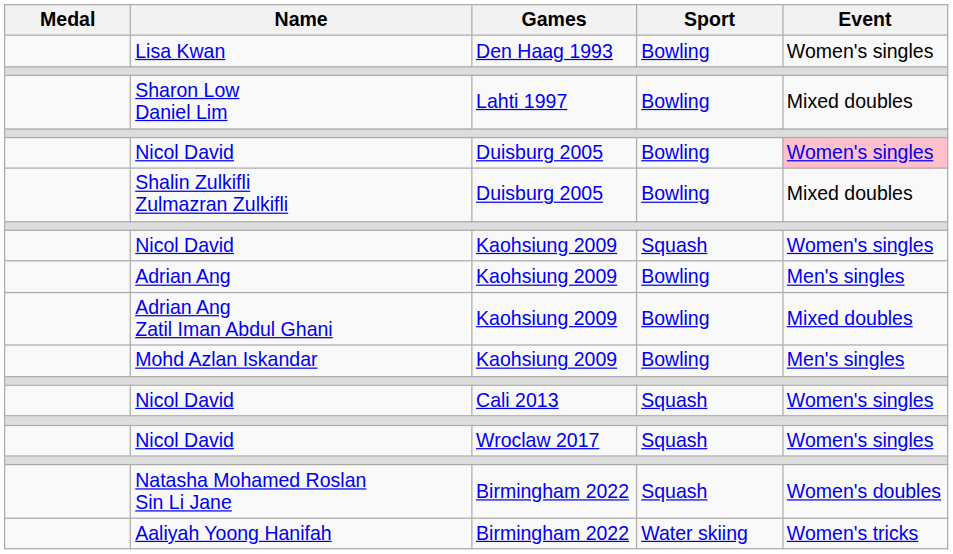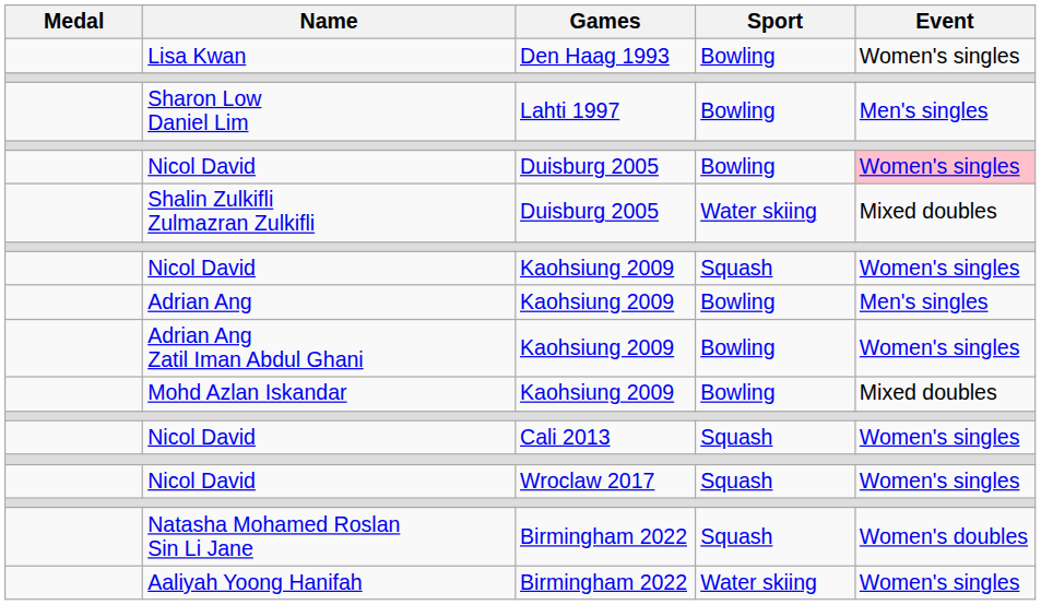 <table class="wikitable sortable">
 <tr>
 <th style="width:6em">Medal</th>
 <th style="width:17em">Name</th>
 <th style="width:8em">Games</th>
 <th style="width:7em">Sport</th>
 <th style="width:8em">Event</th>
 </tr>
 <tr>
 <td></td>
 <td><a href='#'>Lisa Kwan</a></td>
 <td><a href='#'>Den Haag 1993</a></td>
 <td><a href='#'>Bowling</a></td>
 <td>Women's singles</td>
 </tr>
 <tr bgcolor=#DDDDDD>
 <td colspan=7></td>
 </tr>
 <tr>
 <td></td>
 <td><a href='#'>Sharon Low</a><br><a href='#'>Daniel Lim</a></td>
 <td><a href='#'>Lahti 1997</a></td>
 <td><a href='#'>Bowling</a></td>
-<td>Mixed doubles</td>
+<td><a href='#'>Men's singles</a></td>
 </tr>
 <tr bgcolor=#DDDDDD>
 <td colspan=7></td>
 </tr>
 <tr>
 <td></td>
 <td><a href='#'>Nicol David</a></td>
 <td><a href='#'>Duisburg 2005</a></td>
 <td><a href='#'>Bowling</a></td>
 <td style="background: pink;"><a href='#'>Women's singles</a></td>
 </tr>
 <tr>
 <td></td>
 <td><a href='#'>Shalin Zulkifli</a><br><a href='#'>Zulmazran Zulkifli</a></td>
 <td><a href='#'>Duisburg 2005</a></td>
-<td><a href='#'>Bowling</a></td>
+<td><a href='#'>Water skiing</a></td>
 <td>Mixed doubles</td>
 </tr>
 <tr bgcolor=#DDDDDD>
 <td colspan=7></td>
 </tr>
 <tr>
 <td></td>
 <td><a href='#'>Nicol David</a></td>
 <td><a href='#'>Kaohsiung 2009</a></td>
 <td><a href='#'>Squash</a></td>
 <td><a href='#'>Women's singles</a></td>
 </tr>
 <tr>
 <td></td>
 <td><a href='#'>Adrian Ang</a></td>
 <td><a href='#'>Kaohsiung 2009</a></td>
 <td><a href='#'>Bowling</a></td>
 <td><a href='#'>Men's singles</a></td>
 </tr>
 <tr>
 <td></td>
 <td><a href='#'>Adrian Ang</a><br><a href='#'>Zatil Iman Abdul Ghani</a></td>
 <td><a href='#'>Kaohsiung 2009</a></td>
 <td><a href='#'>Bowling</a></td>
-<td><a href='#'>Mixed doubles</a></td>
+<td><a href='#'>Women's singles</a></td>
 </tr>
 <tr>
 <td></td>
 <td><a href='#'>Mohd Azlan Iskandar</a></td>
 <td><a href='#'>Kaohsiung 2009</a></td>
 <td><a href='#'>Bowling</a></td>
-<td><a href='#'>Men's singles</a></td>
+<td>Mixed doubles</td>
 </tr>
 <tr bgcolor=#DDDDDD>
 <td colspan=7></td>
 </tr>
 <tr>
 <td></td>
 <td><a href='#'>Nicol David</a></td>
 <td><a href='#'>Cali 2013</a></td>
 <td><a href='#'>Squash</a></td>
 <td><a href='#'>Women's singles</a></td>
 </tr>
 <tr bgcolor=#DDDDDD>
 <td colspan=7></td>
 </tr>
 <tr>
 <td></td>
 <td><a href='#'>Nicol David</a></td>
 <td><a href='#'>Wroclaw 2017</a></td>
 <td><a href='#'>Squash</a></td>
 <td><a href='#'>Women's singles</a></td>
 </tr>
 <tr bgcolor=#DDDDDD>
 <td colspan=7></td>
 </tr>
 <tr>
 <td></td>
 <td><a href='#'>Natasha Mohamed Roslan</a><br><a href='#'>Sin Li Jane</a></td>
 <td><a href='#'>Birmingham 2022</a></td>
 <td><a href='#'>Squash</a></td>
 <td><a href='#'>Women's doubles</a></td>
 </tr>
 <tr>
 <td></td>
 <td><a href='#'>Aaliyah Yoong Hanifah</a></td>
 <td><a href='#'>Birmingham 2022</a></td>
 <td><a href='#'>Water skiing</a></td>
-<td><a href='#'>Women's tricks</a></td>
+<td><a href='#'>Women's singles</a></td>
 </tr>
 </table>
